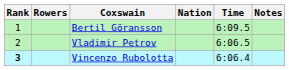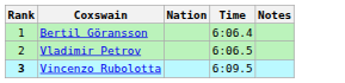 <table class="wikitable sortable" style="text-align:center">
 <tr>
 <th>Rank</th>
-<th>Rowers</th>
 <th>Coxswain</th>
 <th>Nation</th>
 <th>Time</th>
 <th>Notes</th>
 </tr>
 <tr bgcolor=bbf3bb>
 <td>1</td>
-<td></td>
 <td align=left><a href='#'>Bertil Göransson</a></td>
 <td align=left></td>
-<td>6:09.5</td>
+<td>6:06.4</td>
 <td></td>
 </tr>
 <tr bgcolor=bbf3bb>
 <td>2</td>
-<td></td>
 <td align=left><a href='#'>Vladimir Petrov</a></td>
 <td align=left></td>
 <td>6:06.5</td>
 <td></td>
 </tr>
 <tr bgcolor=bbf9ff>
 <td><strong>3</strong></td>
-<td></td>
 <td align=left><a href='#'>Vincenzo Rubolotta</a></td>
 <td align=left></td>
-<td>6:06.4</td>
+<td>6:09.5</td>
 <td></td>
 </tr>
 </table>
